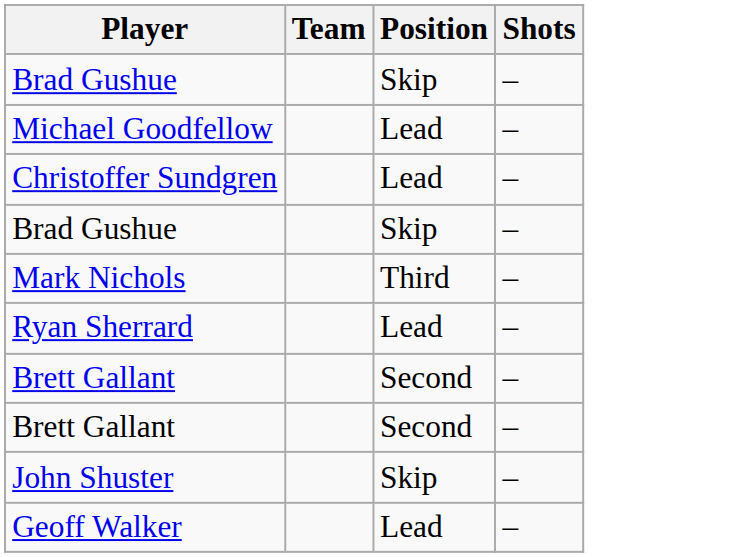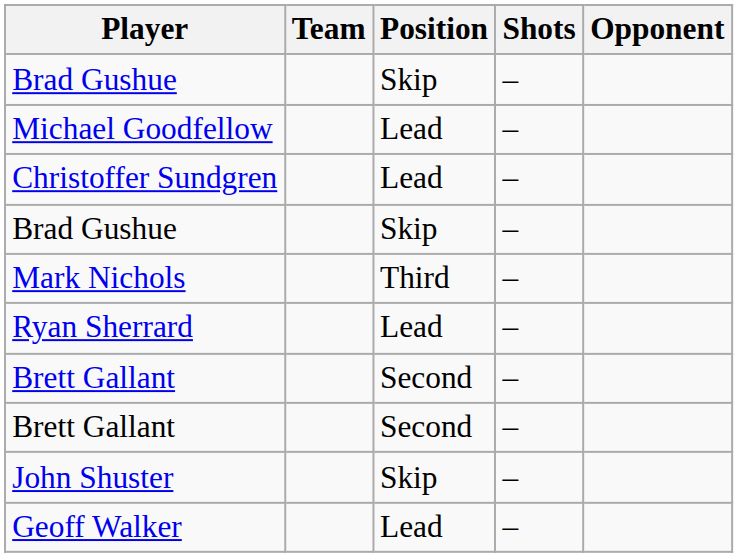 <table class="wikitable sortable">
 <tr>
 <th>Player</th>
 <th>Team</th>
 <th>Position</th>
 <th>Shots</th>
+<th>Opponent</th>
 </tr>
 <tr>
 <td><a href='#'>Brad Gushue</a></td>
 <td></td>
 <td data-sort-value="4">Skip</td>
 <td>–</td>
+<td></td>
 </tr>
 <tr>
 <td><a href='#'>Michael Goodfellow</a></td>
 <td></td>
 <td data-sort-value="1">Lead</td>
 <td>–</td>
+<td></td>
 </tr>
 <tr>
 <td><a href='#'>Christoffer Sundgren</a></td>
 <td></td>
 <td data-sort-value="1">Lead</td>
 <td>–</td>
+<td></td>
 </tr>
 <tr>
 <td>Brad Gushue</td>
 <td></td>
 <td data-sort-value="4">Skip</td>
 <td>–</td>
+<td></td>
 </tr>
 <tr>
 <td><a href='#'>Mark Nichols</a></td>
 <td></td>
 <td data-sort-value="3">Third</td>
 <td>–</td>
+<td></td>
 </tr>
 <tr>
 <td><a href='#'>Ryan Sherrard</a></td>
 <td></td>
 <td data-sort-value="1">Lead</td>
 <td>–</td>
+<td></td>
 </tr>
 <tr>
 <td><a href='#'>Brett Gallant</a></td>
 <td></td>
 <td data-sort-value="2">Second</td>
 <td>–</td>
+<td></td>
 </tr>
 <tr>
 <td>Brett Gallant</td>
 <td></td>
 <td data-sort-value="2">Second</td>
 <td>–</td>
+<td></td>
 </tr>
 <tr>
 <td><a href='#'>John Shuster</a></td>
 <td></td>
 <td data-sort-value="4">Skip</td>
 <td>–</td>
+<td></td>
 </tr>
 <tr>
 <td><a href='#'>Geoff Walker</a></td>
 <td></td>
 <td data-sort-value="1">Lead</td>
 <td>–</td>
+<td></td>
 </tr>
 </table>
